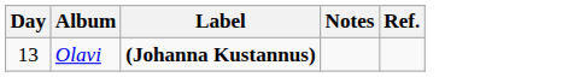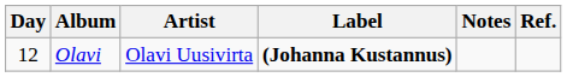 <table class="wikitable">
 <tr>
 <th>Day</th>
 <th>Album</th>
+<th>Artist</th>
 <th>Label</th>
 <th>Notes</th>
 <th>Ref.</th>
 </tr>
 <tr>
-<td rowspan="1" style="text-align:center;">13</td>
+<td rowspan="1" style="text-align:center;">12</td>
 <td><em><a href='#'>Olavi</a></em></td>
+<td><a href='#'>Olavi Uusivirta</a></td>
 <td><strong>(Johanna Kustannus)</strong></td>
 <td></td>
 <td style="text-align:center;"></td>
 </tr>
 </table>
